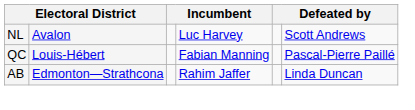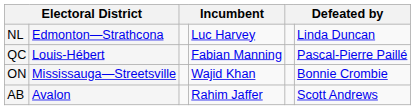 <table class="wikitable">
 <tr>
 <th colspan=2>Electoral District</th>
 <th colspan=2>Incumbent</th>
 <th colspan=2>Defeated by</th>
 </tr>
 <tr>
 <td style="background:whitesmoke;">NL</td>
-<td style="background:whitesmoke;"><a href='#'>Avalon</a></td>
+<td style="background:whitesmoke;"><a href='#'>Edmonton—Strathcona</a></td>
 <td> </td>
 <td><a href='#'>Luc Harvey</a></td>
 <td> </td>
-<td><a href='#'>Scott Andrews</a></td>
+<td><a href='#'>Linda Duncan</a></td>
 </tr>
 <tr>
 <td style="background:whitesmoke;">QC</td>
 <td style="background:whitesmoke;"><a href='#'>Louis-Hébert</a></td>
 <td> </td>
 <td><a href='#'>Fabian Manning</a></td>
 <td> </td>
 <td><a href='#'>Pascal-Pierre Paillé</a></td>
 </tr>
 <tr>
+<td style="background:whitesmoke;">ON</td>
+<td style="background:whitesmoke;"><a href='#'>Mississauga—Streetsville</a></td>
+<td> </td>
+<td><a href='#'>Wajid Khan</a></td>
+<td> </td>
+<td><a href='#'>Bonnie Crombie</a></td>
+</tr>
+<tr>
 <td style="background:whitesmoke;">AB</td>
-<td style="background:whitesmoke;"><a href='#'>Edmonton—Strathcona</a></td>
+<td style="background:whitesmoke;"><a href='#'>Avalon</a></td>
 <td> </td>
 <td><a href='#'>Rahim Jaffer</a></td>
 <td> </td>
-<td><a href='#'>Linda Duncan</a></td>
+<td><a href='#'>Scott Andrews</a></td>
 </tr>
 </table>
